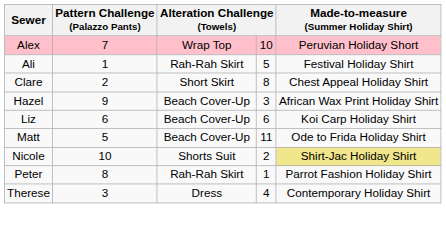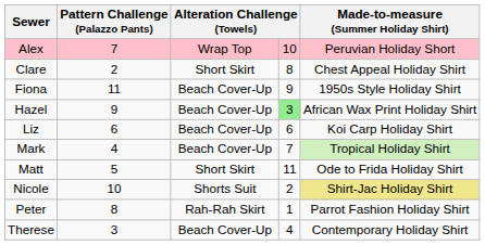 <table class="wikitable" style="text-align:center;">
 <tr>
 <th>Sewer</th>
 <th>Pattern Challenge<br><small>(Palazzo Pants)</small></th>
 <th Colspan=2>Alteration Challenge<br><small>(Towels)</small></th>
 <th>Made-to-measure<br><small>(Summer Holiday Shirt)</small></th>
 </tr>
 <tr style="background:pink">
 <td>Alex</td>
 <td>7</td>
 <td>Wrap Top</td>
 <td>10</td>
 <td>Peruvian Holiday Short</td>
 </tr>
 <tr>
-<td>Ali</td>
-<td>1</td>
-<td>Rah-Rah Skirt</td>
-<td>5</td>
-<td>Festival Holiday Shirt</td>
-</tr>
-<tr>
 <td>Clare</td>
 <td>2</td>
 <td>Short Skirt</td>
 <td>8</td>
 <td>Chest Appeal Holiday Shirt</td>
 </tr>
 <tr>
+<td>Fiona</td>
+<td>11</td>
+<td>Beach Cover-Up</td>
+<td>9</td>
+<td>1950s Style Holiday Shirt</td>
+</tr>
+<tr>
 <td>Hazel</td>
 <td>9</td>
 <td>Beach Cover-Up</td>
-<td>3</td>
+<td style="background: lightgreen;">3</td>
 <td>African Wax Print Holiday Shirt</td>
 </tr>
 <tr>
 <td>Liz</td>
 <td>6</td>
 <td>Beach Cover-Up</td>
 <td>6</td>
 <td>Koi Carp Holiday Shirt</td>
 </tr>
 <tr>
+<td>Mark</td>
+<td>4</td>
+<td>Beach Cover-Up</td>
+<td>7</td>
+<td style="background:#d0f0c0">Tropical Holiday Shirt</td>
+</tr>
+<tr>
 <td>Matt</td>
 <td>5</td>
-<td>Beach Cover-Up</td>
+<td>Short Skirt</td>
 <td>11</td>
 <td>Ode to Frida Holiday Shirt</td>
 </tr>
 <tr>
 <td>Nicole</td>
 <td>10</td>
 <td>Shorts Suit</td>
 <td>2</td>
 <td style="background: khaki;">Shirt-Jac Holiday Shirt</td>
 </tr>
 <tr>
 <td>Peter</td>
 <td>8</td>
 <td>Rah-Rah Skirt</td>
 <td>1</td>
 <td>Parrot Fashion Holiday Shirt</td>
 </tr>
 <tr>
 <td>Therese</td>
 <td>3</td>
-<td>Dress</td>
+<td>Beach Cover-Up</td>
 <td>4</td>
 <td>Contemporary Holiday Shirt</td>
 </tr>
 </table>
